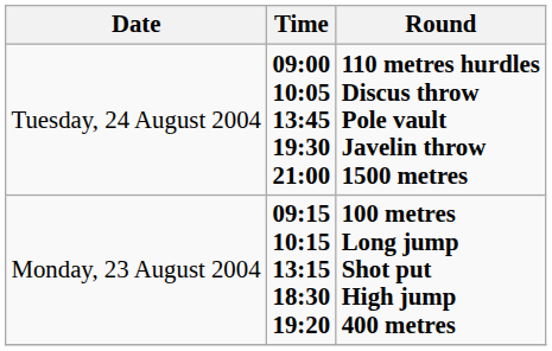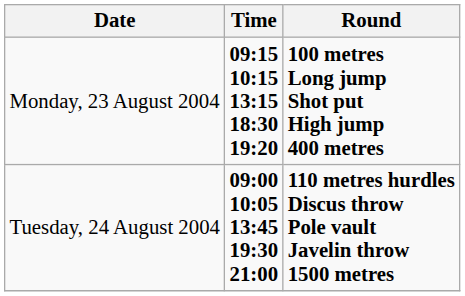 <table class="wikitable">
 <tr>
 <th>Date</th>
 <th>Time</th>
 <th>Round</th>
 </tr>
 <tr>
+<td>Monday, 23 August 2004</td>
+<td><strong>09:15</strong><br><strong>10:15</strong><br><strong>13:15</strong><br><strong>18:30</strong><br><strong>19:20</strong></td>
+<td><strong>100 metres<br>Long jump<br>Shot put<br>High jump<br>400 metres</strong></td>
+</tr>
+<tr>
 <td>Tuesday, 24 August 2004</td>
 <td><strong>09:00</strong><br><strong>10:05</strong><br><strong>13:45</strong><br><strong>19:30</strong><br><strong>21:00</strong></td>
 <td><strong>110 metres hurdles<br>Discus throw<br>Pole vault<br>Javelin throw<br>1500 metres</strong></td>
 </tr>
 <tr>
-<td>Monday, 23 August 2004</td>
-<td><strong>09:15</strong><br><strong>10:15</strong><br><strong>13:15</strong><br><strong>18:30</strong><br><strong>19:20</strong></td>
-<td><strong>100 metres<br>Long jump<br>Shot put<br>High jump<br>400 metres</strong></td>
-</tr>
-<tr>
 </tr>
 </table>
